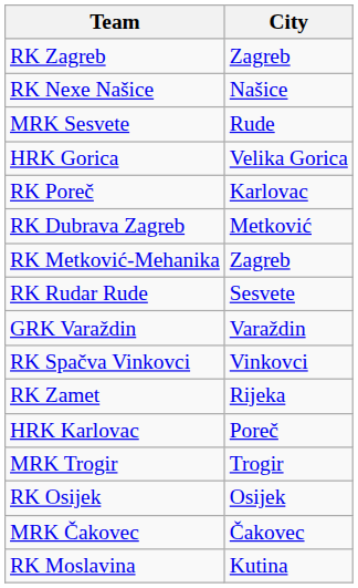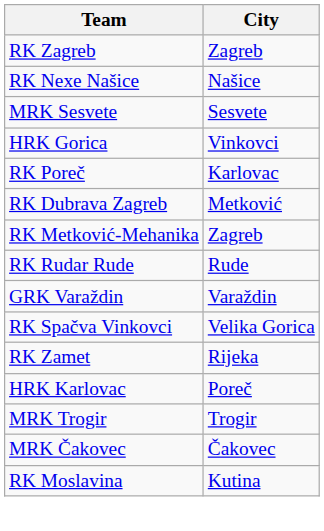 <table class="wikitable sortable">
 <tr>
 <th>Team</th>
 <th>City</th>
 </tr>
 <tr>
 <td><a href='#'>RK Zagreb</a></td>
 <td><a href='#'>Zagreb</a></td>
 </tr>
 <tr>
 <td><a href='#'>RK Nexe Našice</a></td>
 <td><a href='#'>Našice</a></td>
 </tr>
 <tr>
 <td><a href='#'>MRK Sesvete</a></td>
-<td><a href='#'>Rude</a></td>
+<td><a href='#'>Sesvete</a></td>
 </tr>
 <tr>
 <td><a href='#'>HRK Gorica</a></td>
-<td><a href='#'>Velika Gorica</a></td>
+<td><a href='#'>Vinkovci</a></td>
 </tr>
 <tr>
 <td><a href='#'>RK Poreč</a></td>
 <td><a href='#'>Karlovac</a></td>
 </tr>
 <tr>
 <td><a href='#'>RK Dubrava Zagreb</a></td>
 <td><a href='#'>Metković</a></td>
 </tr>
 <tr>
 <td><a href='#'>RK Metković-Mehanika</a></td>
 <td><a href='#'>Zagreb</a></td>
 </tr>
 <tr>
 <td><a href='#'>RK Rudar Rude</a></td>
-<td><a href='#'>Sesvete</a></td>
+<td><a href='#'>Rude</a></td>
 </tr>
 <tr>
 <td><a href='#'>GRK Varaždin</a></td>
 <td><a href='#'>Varaždin</a></td>
 </tr>
 <tr>
 <td><a href='#'>RK Spačva Vinkovci</a></td>
-<td><a href='#'>Vinkovci</a></td>
+<td><a href='#'>Velika Gorica</a></td>
 </tr>
 <tr>
 <td><a href='#'>RK Zamet</a></td>
 <td><a href='#'>Rijeka</a></td>
 </tr>
 <tr>
 <td><a href='#'>HRK Karlovac</a></td>
 <td><a href='#'>Poreč</a></td>
 </tr>
 <tr>
 <td><a href='#'>MRK Trogir</a></td>
 <td><a href='#'>Trogir</a></td>
 </tr>
 <tr>
-<td><a href='#'>RK Osijek</a></td>
-<td><a href='#'>Osijek</a></td>
-</tr>
-<tr>
 <td><a href='#'>MRK Čakovec</a></td>
 <td><a href='#'>Čakovec</a></td>
 </tr>
 <tr>
 <td><a href='#'>RK Moslavina</a></td>
 <td><a href='#'>Kutina</a></td>
 </tr>
 </table>
